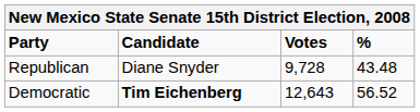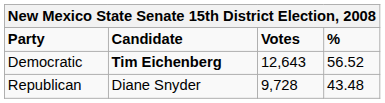 <table class="wikitable">
 <tr>
 <th colspan="4">New Mexico State Senate 15th District Election, 2008</th>
 </tr>
 <tr>
 <td><strong>Party</strong></td>
 <td><strong>Candidate</strong></td>
 <td><strong>Votes</strong></td>
 <td><strong>%</strong></td>
 </tr>
 <tr>
+<td>Democratic</td>
+<td><strong>Tim Eichenberg</strong></td>
+<td>12,643</td>
+<td>56.52</td>
+</tr>
+<tr>
 <td>Republican</td>
 <td>Diane Snyder</td>
 <td>9,728</td>
 <td>43.48</td>
 </tr>
-<tr>
-<td>Democratic</td>
-<td><strong>Tim Eichenberg</strong></td>
-<td>12,643</td>
-<td>56.52</td>
-</tr>
 </table>
